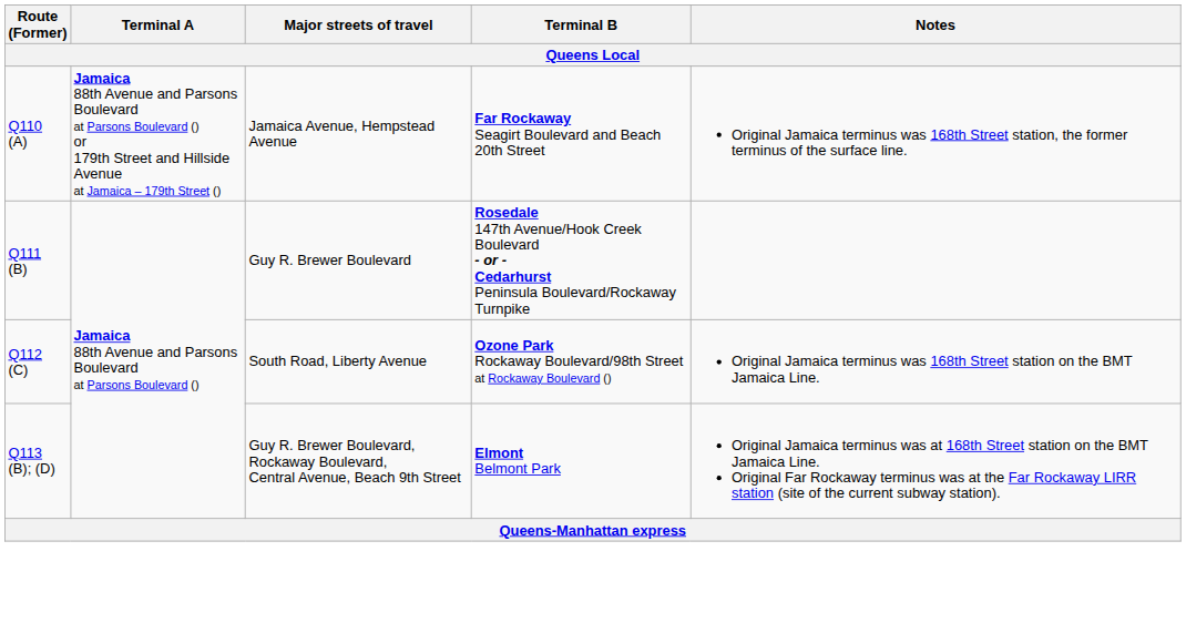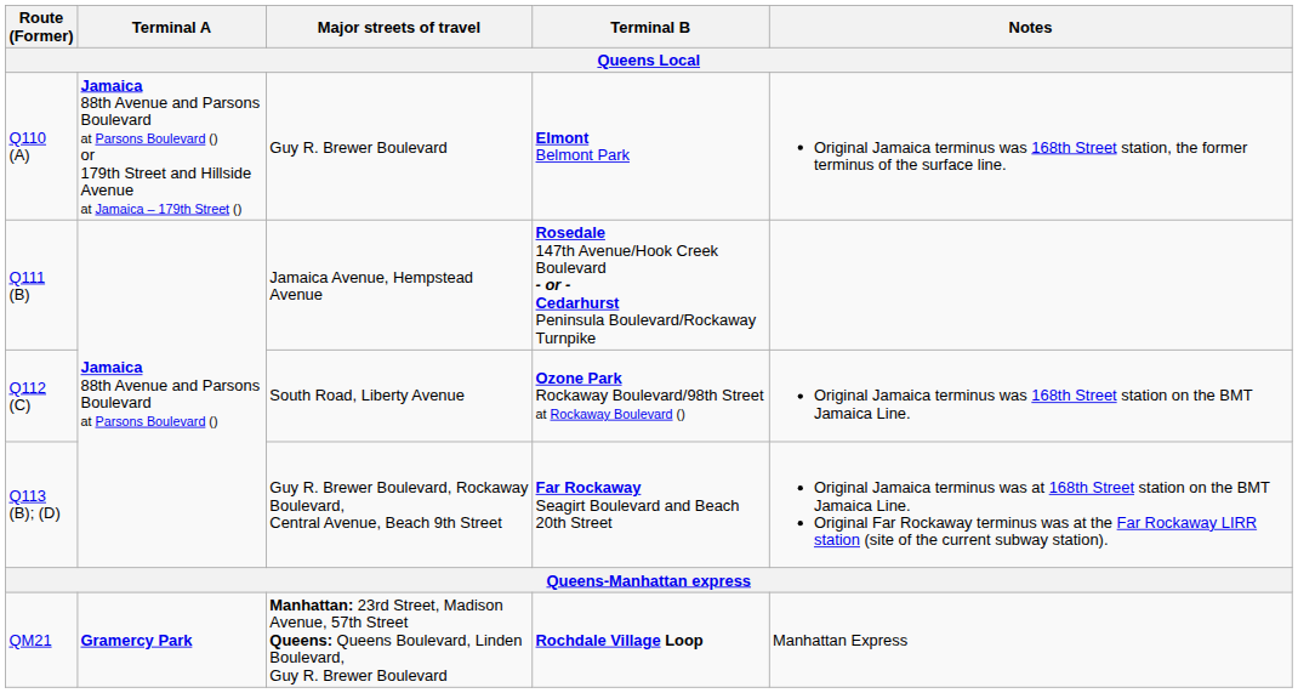 <table class="wikitable sortable"  style="font-size: 95%;" |>
 <tr>
 <th>Route<br>(Former)</th>
 <th>Terminal A</th>
 <th>Major streets of travel</th>
 <th>Terminal B</th>
 <th>Notes</th>
 </tr>
 <tr>
 <th colspan=5><a href='#'>Queens Local</a></th>
 </tr>
 <tr>
 <td><a href='#'>Q110</a><br>(A)</td>
 <td><strong><a href='#'>Jamaica</a></strong><br>88th Avenue and Parsons Boulevard<br><small>at <a href='#'>Parsons Boulevard</a> ()</small><br>or<br>179th Street and Hillside Avenue<br><small>at <a href='#'>Jamaica – 179th Street</a> ()</small></td>
-<td>Jamaica Avenue, Hempstead Avenue</td>
-<td><strong><a href='#'>Far Rockaway</a></strong><br>Seagirt Boulevard and Beach 20th Street</td>
+<td>Guy R. Brewer Boulevard</td>
+<td><strong><a href='#'>Elmont</a></strong><br><a href='#'>Belmont Park</a></td>
 <td><br><ul><li>Original Jamaica terminus was <a href='#'>168th Street</a> station, the former terminus of the surface line.</li></ul></td>
 </tr>
 <tr>
 <td><a href='#'>Q111</a><br>(B)</td>
 <td rowspan=3><strong><a href='#'>Jamaica</a></strong><br>88th Avenue and Parsons Boulevard<br><small>at <a href='#'>Parsons Boulevard</a> ()</small></td>
-<td>Guy R. Brewer Boulevard</td>
+<td>Jamaica Avenue, Hempstead Avenue</td>
 <td><strong><a href='#'>Rosedale</a></strong><br>147th Avenue/Hook Creek Boulevard<br><strong><em>- or -</em></strong><br><strong><a href='#'>Cedarhurst</a></strong><br>Peninsula Boulevard/Rockaway Turnpike</td>
 <td></td>
 </tr>
 <tr>
 <td><a href='#'>Q112</a><br>(C)</td>
 <td>South Road, Liberty Avenue</td>
 <td><strong><a href='#'>Ozone Park</a></strong><br>Rockaway Boulevard/98th Street<br><small>at <a href='#'>Rockaway Boulevard</a> ()</small></td>
 <td><br><ul><li>Original Jamaica terminus was <a href='#'>168th Street</a> station on the BMT Jamaica Line.</li></ul></td>
 </tr>
 <tr>
 <td><a href='#'>Q113</a><br>(B); (D)</td>
 <td>Guy R. Brewer Boulevard, Rockaway Boulevard,<br>Central Avenue, Beach 9th Street</td>
-<td><strong><a href='#'>Elmont</a></strong><br><a href='#'>Belmont Park</a></td>
+<td><strong><a href='#'>Far Rockaway</a></strong><br>Seagirt Boulevard and Beach 20th Street</td>
 <td><br><ul><li>Original Jamaica terminus was at <a href='#'>168th Street</a> station on the BMT Jamaica Line.</li><li>Original Far Rockaway terminus was at the <a href='#'>Far Rockaway LIRR station</a> (site of the current subway station).</li></ul></td>
 </tr>
 <tr>
 <th colspan=5><a href='#'>Queens-Manhattan express</a></th>
 </tr>
+<tr>
+<td><a href='#'>QM21</a></td>
+<td><strong><a href='#'>Gramercy Park</a></strong></td>
+<td><strong>Manhattan:</strong> 23rd Street, Madison Avenue, 57th Street<br><strong>Queens:</strong> Queens Boulevard, Linden Boulevard,<br>Guy R. Brewer Boulevard</td>
+<td><strong><a href='#'>Rochdale Village</a> Loop</strong><br></td>
+<td>Manhattan Express</td>
+</tr>
 </table>
